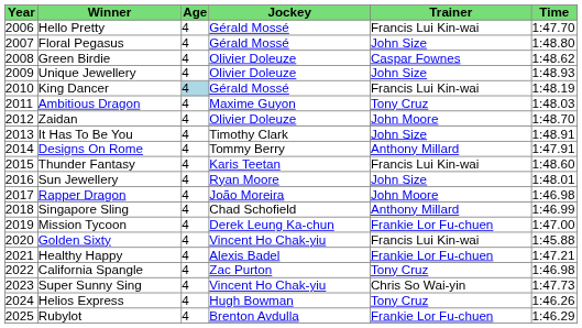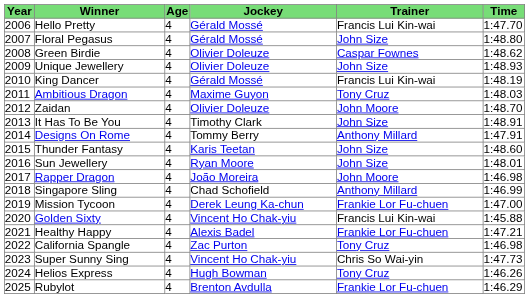 <table class = "sortable" | border="1" cellpadding="0" style="border-collapse: collapse; font-size:90%">
 <tr bgcolor="#77dd77" align="center">
 <td style="width:36px"><strong>Year</strong></td>
 <td style="width:160px"><strong>Winner</strong></td>
 <td style="width:30px"><strong>Age</strong></td>
 <td style="width:180px"><strong>Jockey</strong></td>
 <td style="width:180px"><strong>Trainer</strong></td>
 <td style="width:50px"><strong>Time</strong></td>
 </tr>
 <tr>
 <td>2006</td>
 <td>Hello Pretty</td>
 <td>4</td>
 <td><a href='#'>Gérald Mossé</a></td>
 <td>Francis Lui Kin-wai</td>
 <td>1:47.70</td>
 </tr>
 <tr>
 <td>2007</td>
 <td>Floral Pegasus</td>
 <td>4</td>
 <td><a href='#'>Gérald Mossé</a></td>
 <td><a href='#'>John Size</a></td>
 <td>1:48.80</td>
 </tr>
 <tr>
 <td>2008</td>
 <td>Green Birdie</td>
 <td>4</td>
 <td><a href='#'>Olivier Doleuze</a></td>
 <td><a href='#'>Caspar Fownes</a></td>
 <td>1:48.62</td>
 </tr>
 <tr>
 <td>2009</td>
 <td>Unique Jewellery</td>
 <td>4</td>
 <td><a href='#'>Olivier Doleuze</a></td>
 <td><a href='#'>John Size</a></td>
 <td>1:48.93</td>
 </tr>
 <tr>
 <td>2010</td>
 <td>King Dancer</td>
-<td style="background: lightblue;">4</td>
+<td>4</td>
 <td><a href='#'>Gérald Mossé</a></td>
 <td>Francis Lui Kin-wai</td>
 <td>1:48.19</td>
 </tr>
 <tr>
 <td>2011</td>
 <td><a href='#'>Ambitious Dragon</a></td>
 <td>4</td>
 <td><a href='#'>Maxime Guyon</a></td>
 <td><a href='#'>Tony Cruz</a></td>
 <td>1:48.03</td>
 </tr>
 <tr>
 <td>2012</td>
 <td>Zaidan</td>
 <td>4</td>
 <td><a href='#'>Olivier Doleuze</a></td>
 <td><a href='#'>John Moore</a></td>
 <td>1:48.70</td>
 </tr>
 <tr>
 <td>2013</td>
 <td>It Has To Be You</td>
 <td>4</td>
 <td>Timothy Clark</td>
 <td><a href='#'>John Size</a></td>
 <td>1:48.91</td>
 </tr>
 <tr>
 <td>2014</td>
 <td><a href='#'>Designs On Rome</a></td>
 <td>4</td>
 <td>Tommy Berry</td>
 <td><a href='#'>Anthony Millard</a></td>
 <td>1:47.91</td>
 </tr>
 <tr>
 <td>2015</td>
 <td>Thunder Fantasy</td>
 <td>4</td>
 <td><a href='#'>Karis Teetan</a></td>
-<td>Francis Lui Kin-wai</td>
+<td><a href='#'>John Size</a></td>
 <td>1:48.60</td>
 </tr>
 <tr>
 <td>2016</td>
 <td>Sun Jewellery</td>
 <td>4</td>
 <td><a href='#'>Ryan Moore</a></td>
 <td><a href='#'>John Size</a></td>
 <td>1:48.01</td>
 </tr>
 <tr>
 <td>2017</td>
 <td><a href='#'>Rapper Dragon</a></td>
 <td>4</td>
 <td><a href='#'>João Moreira</a></td>
 <td><a href='#'>John Moore</a></td>
 <td>1:46.98</td>
 </tr>
 <tr>
 <td>2018</td>
 <td>Singapore Sling</td>
 <td>4</td>
 <td>Chad Schofield</td>
 <td><a href='#'>Anthony Millard</a></td>
 <td>1:46.99</td>
 </tr>
 <tr>
 <td>2019</td>
 <td>Mission Tycoon</td>
 <td>4</td>
 <td><a href='#'>Derek Leung Ka-chun</a></td>
 <td><a href='#'>Frankie Lor Fu-chuen</a></td>
 <td>1:47.00</td>
 </tr>
 <tr>
 <td>2020</td>
 <td><a href='#'>Golden Sixty</a></td>
 <td>4</td>
 <td><a href='#'>Vincent Ho Chak-yiu</a></td>
 <td>Francis Lui Kin-wai</td>
 <td>1:45.88</td>
 </tr>
 <tr>
 <td>2021</td>
 <td>Healthy Happy</td>
 <td>4</td>
 <td><a href='#'>Alexis Badel</a></td>
 <td><a href='#'>Frankie Lor Fu-chuen</a></td>
 <td>1:47.21</td>
 </tr>
 <tr>
 <td>2022</td>
 <td>California Spangle</td>
 <td>4</td>
 <td><a href='#'>Zac Purton</a></td>
 <td><a href='#'>Tony Cruz</a></td>
 <td>1:46.98</td>
 </tr>
 <tr>
 <td>2023</td>
 <td>Super Sunny Sing</td>
 <td>4</td>
 <td><a href='#'>Vincent Ho Chak-yiu</a></td>
 <td>Chris So Wai-yin</td>
 <td>1:47.73</td>
 </tr>
 <tr>
 <td>2024</td>
 <td>Helios Express</td>
 <td>4</td>
 <td><a href='#'>Hugh Bowman</a></td>
 <td><a href='#'>Tony Cruz</a></td>
 <td>1:46.26</td>
 </tr>
 <tr>
 <td>2025</td>
 <td>Rubylot</td>
 <td>4</td>
 <td><a href='#'>Brenton Avdulla</a></td>
 <td><a href='#'>Frankie Lor Fu-chuen</a></td>
 <td>1:46.29</td>
 </tr>
 </table>
